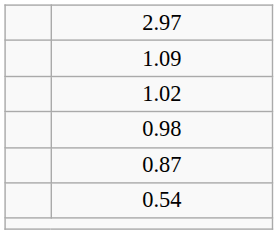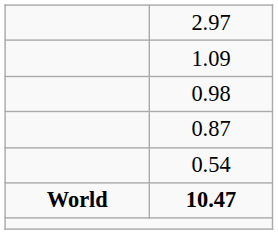 <table class="wikitable" style="float:right;clear:right; width:12em; text-align:center;">
 <tr>
 <td></td>
 <td>2.97</td>
 </tr>
 <tr>
 <td></td>
 <td>1.09</td>
-</tr>
-<tr>
-<td></td>
-<td>1.02</td>
 </tr>
 <tr>
 <td></td>
 <td>0.98</td>
 </tr>
 <tr>
 <td></td>
 <td>0.87</td>
 </tr>
 <tr>
 <td></td>
 <td>0.54</td>
 </tr>
 <tr>
+<td><strong>World</strong></td>
+<td><strong>10.47</strong></td>
+</tr>
+<tr>
 <td colspan=2></td>
 </tr>
 </table>
